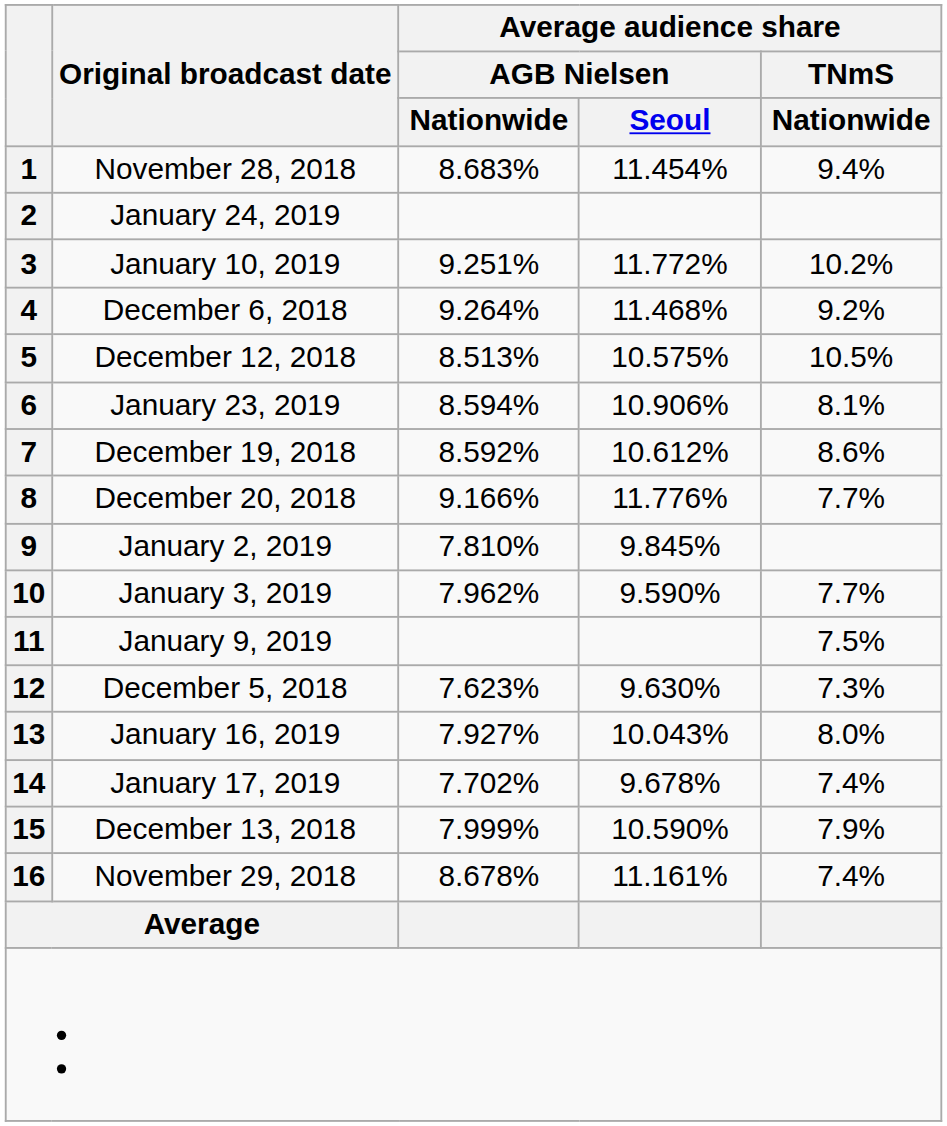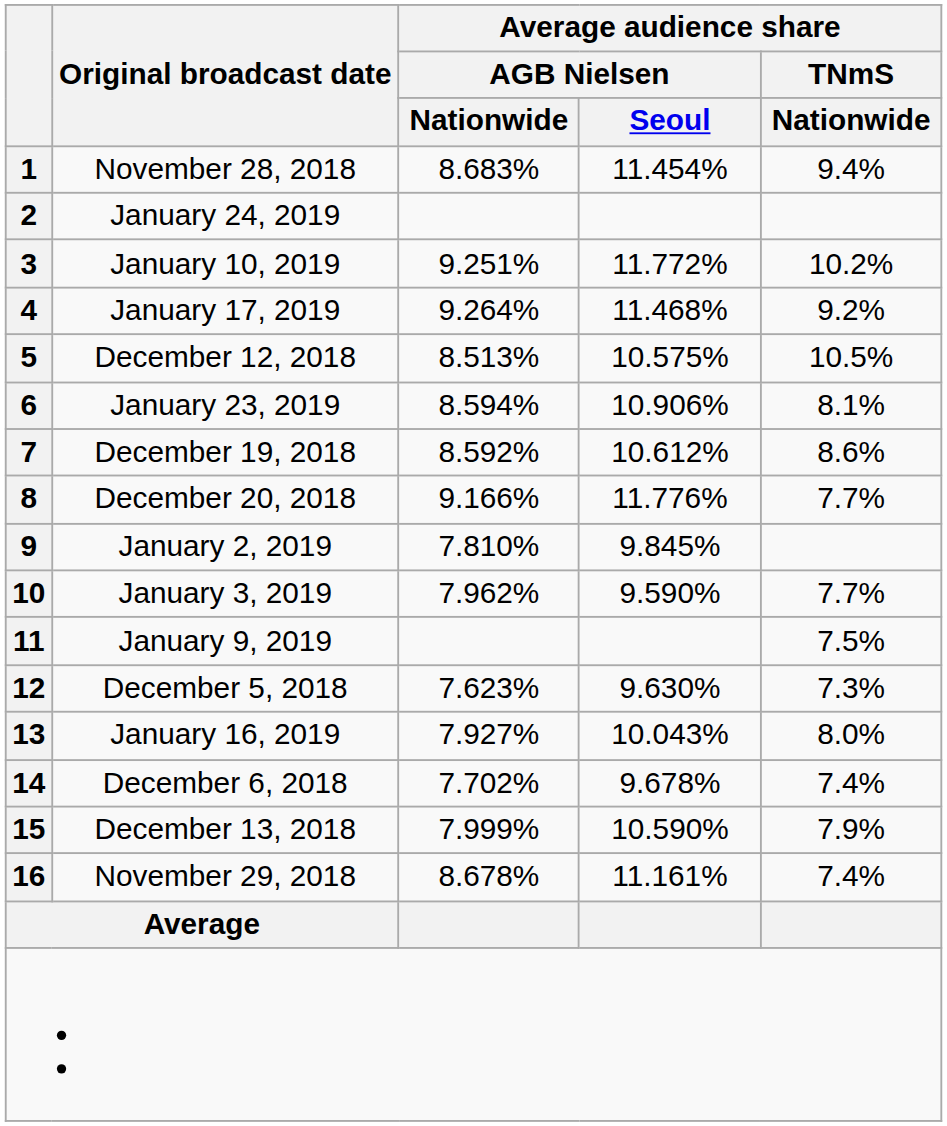 <table class="wikitable" style="text-align:center;max-width:550px; margin-left: auto; margin-right: auto; border: none;">
 <tr>
 </tr>
 <tr>
 <th rowspan="3"></th>
 <th rowspan="3">Original broadcast date</th>
 <th colspan="3">Average audience share</th>
 </tr>
 <tr>
 <th colspan="2">AGB Nielsen</th>
 <th>TNmS</th>
 </tr>
 <tr>
 <th width="90">Nationwide</th>
 <th width="90"><a href='#'>Seoul</a></th>
 <th width="90">Nationwide</th>
 </tr>
 <tr>
 <th>1</th>
 <td>November 28, 2018</td>
 <td>8.683% </td>
 <td>11.454% </td>
 <td>9.4%</td>
 </tr>
 <tr>
 <th>2</th>
 <td>January 24, 2019</td>
 <td> </td>
 <td> </td>
 <td> </td>
 </tr>
 <tr>
 <th>3</th>
 <td>January 10, 2019</td>
 <td>9.251% </td>
 <td>11.772% </td>
 <td>10.2%</td>
 </tr>
 <tr>
 <th>4</th>
-<td>December 6, 2018</td>
+<td>January 17, 2019</td>
 <td>9.264% </td>
 <td>11.468% </td>
 <td>9.2%</td>
 </tr>
 <tr>
 <th>5</th>
 <td>December 12, 2018</td>
 <td>8.513% </td>
 <td>10.575% </td>
 <td>10.5%</td>
 </tr>
 <tr>
 <th>6</th>
 <td>January 23, 2019</td>
 <td>8.594% </td>
 <td>10.906% </td>
 <td>8.1%</td>
 </tr>
 <tr>
 <th>7</th>
 <td>December 19, 2018</td>
 <td>8.592% </td>
 <td>10.612% </td>
 <td>8.6%</td>
 </tr>
 <tr>
 <th>8</th>
 <td>December 20, 2018</td>
 <td>9.166% </td>
 <td>11.776% </td>
 <td>7.7%</td>
 </tr>
 <tr>
 <th>9</th>
 <td>January 2, 2019</td>
 <td>7.810% </td>
 <td>9.845% </td>
 <td></td>
 </tr>
 <tr>
 <th>10</th>
 <td>January 3, 2019</td>
 <td>7.962% </td>
 <td>9.590% </td>
 <td>7.7%</td>
 </tr>
 <tr>
 <th>11</th>
 <td>January 9, 2019</td>
 <td> </td>
 <td> </td>
 <td>7.5%</td>
 </tr>
 <tr>
 <th>12</th>
 <td>December 5, 2018</td>
 <td>7.623% </td>
 <td>9.630% </td>
 <td>7.3%</td>
 </tr>
 <tr>
 <th>13</th>
 <td>January 16, 2019</td>
 <td>7.927% </td>
 <td>10.043% </td>
 <td>8.0%</td>
 </tr>
 <tr>
 <th>14</th>
-<td>January 17, 2019</td>
+<td>December 6, 2018</td>
 <td>7.702% </td>
 <td>9.678% </td>
 <td>7.4%</td>
 </tr>
 <tr>
 <th>15</th>
 <td>December 13, 2018</td>
 <td>7.999% </td>
 <td>10.590% </td>
 <td>7.9%</td>
 </tr>
 <tr>
 <th>16</th>
 <td>November 29, 2018</td>
 <td>8.678% </td>
 <td>11.161% </td>
 <td>7.4%</td>
 </tr>
 <tr>
 <th colspan="2">Average</th>
 <th></th>
 <th></th>
 <th></th>
 </tr>
 <tr>
 <td colspan="5"><br><ul><li></li><li></li></ul></td>
 </tr>
 </table>
